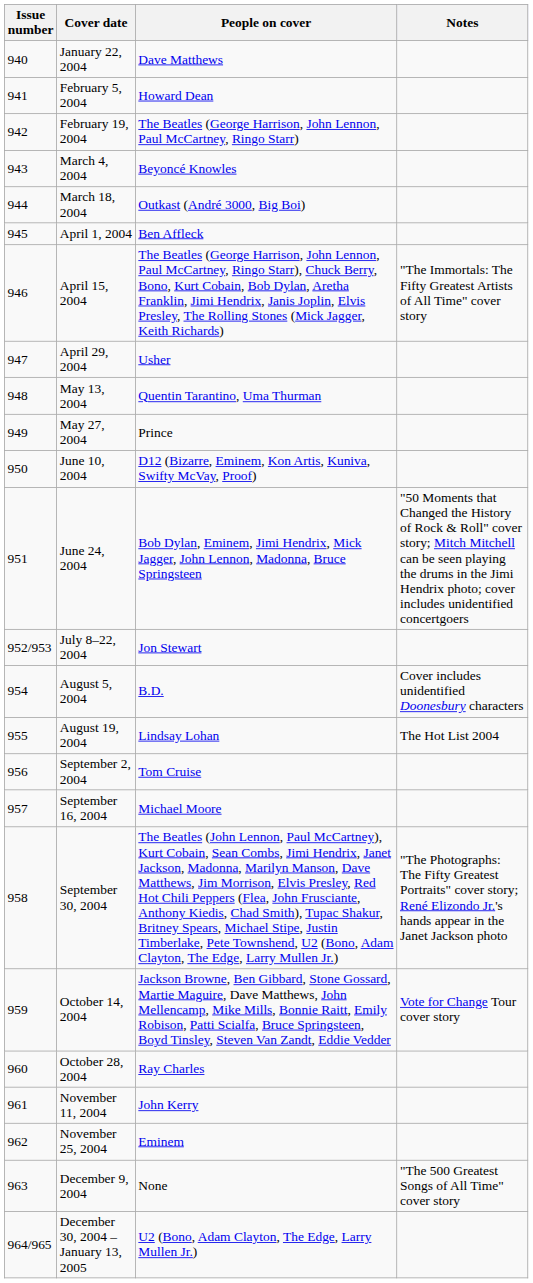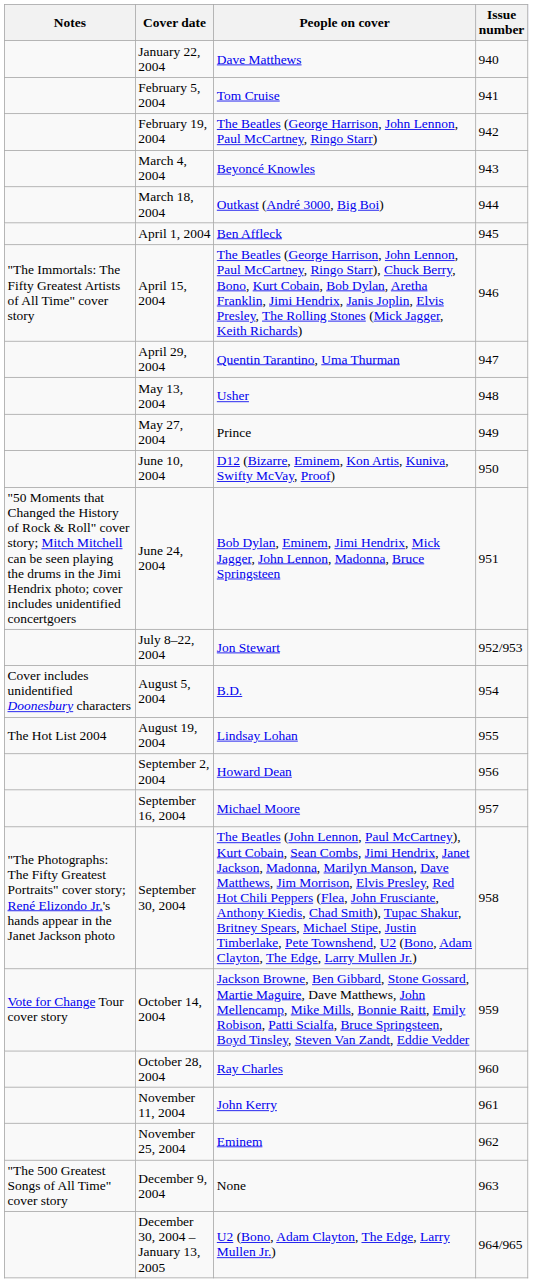 <table class="wikitable sortable" style="margin:auto;width:100%;">
 <tr style="background:#ccf;">
-<th style="width:10%;">Issue number</th>
+<th style="width:25%;">Notes</th>
 <th style="width:15%;">Cover date</th>
 <th style="width:50%;">People on cover</th>
-<th style="width:25%;">Notes</th>
+<th style="width:10%;">Issue number</th>
 </tr>
 <tr>
-<td>940</td>
+<td></td>
 <td>January 22, 2004</td>
 <td><a href='#'>Dave Matthews</a></td>
-<td></td>
+<td>940</td>
 </tr>
 <tr>
+<td></td>
+<td>February 5, 2004</td>
+<td><a href='#'>Tom Cruise</a></td>
 <td>941</td>
-<td>February 5, 2004</td>
-<td><a href='#'>Howard Dean</a></td>
-<td></td>
 </tr>
 <tr>
-<td>942</td>
+<td></td>
 <td>February 19, 2004</td>
 <td><a href='#'>The Beatles</a> (<a href='#'>George Harrison</a>, <a href='#'>John Lennon</a>, <a href='#'>Paul McCartney</a>, <a href='#'>Ringo Starr</a>)</td>
-<td></td>
+<td>942</td>
 </tr>
 <tr>
-<td>943</td>
+<td></td>
 <td>March 4, 2004</td>
 <td><a href='#'>Beyoncé Knowles</a></td>
-<td></td>
+<td>943</td>
 </tr>
 <tr>
-<td>944</td>
+<td></td>
 <td>March 18, 2004</td>
 <td><a href='#'>Outkast</a> (<a href='#'>André 3000</a>, <a href='#'>Big Boi</a>)</td>
-<td></td>
+<td>944</td>
 </tr>
 <tr>
-<td>945</td>
+<td></td>
 <td>April 1, 2004</td>
 <td><a href='#'>Ben Affleck</a></td>
-<td></td>
+<td>945</td>
 </tr>
 <tr>
-<td>946</td>
+<td>"The Immortals: The Fifty Greatest Artists of All Time" cover story</td>
 <td>April 15, 2004</td>
 <td><a href='#'>The Beatles</a> (<a href='#'>George Harrison</a>, <a href='#'>John Lennon</a>, <a href='#'>Paul McCartney</a>, <a href='#'>Ringo Starr</a>), <a href='#'>Chuck Berry</a>, <a href='#'>Bono</a>, <a href='#'>Kurt Cobain</a>, <a href='#'>Bob Dylan</a>, <a href='#'>Aretha Franklin</a>, <a href='#'>Jimi Hendrix</a>, <a href='#'>Janis Joplin</a>, <a href='#'>Elvis Presley</a>, <a href='#'>The Rolling Stones</a> (<a href='#'>Mick Jagger</a>, <a href='#'>Keith Richards</a>)</td>
-<td>"The Immortals: The Fifty Greatest Artists of All Time" cover story</td>
+<td>946</td>
 </tr>
 <tr>
+<td></td>
+<td>April 29, 2004</td>
+<td><a href='#'>Quentin Tarantino</a>, <a href='#'>Uma Thurman</a></td>
 <td>947</td>
-<td>April 29, 2004</td>
-<td><a href='#'>Usher</a></td>
-<td></td>
 </tr>
 <tr>
+<td></td>
+<td>May 13, 2004</td>
+<td><a href='#'>Usher</a></td>
 <td>948</td>
-<td>May 13, 2004</td>
-<td><a href='#'>Quentin Tarantino</a>, <a href='#'>Uma Thurman</a></td>
-<td></td>
 </tr>
 <tr>
-<td>949</td>
+<td></td>
 <td>May 27, 2004</td>
 <td>Prince</td>
-<td></td>
+<td>949</td>
 </tr>
 <tr>
-<td>950</td>
+<td></td>
 <td>June 10, 2004</td>
 <td><a href='#'>D12</a> (<a href='#'>Bizarre</a>, <a href='#'>Eminem</a>, <a href='#'>Kon Artis</a>, <a href='#'>Kuniva</a>, <a href='#'>Swifty McVay</a>, <a href='#'>Proof</a>)</td>
-<td></td>
+<td>950</td>
 </tr>
 <tr>
-<td>951</td>
+<td>"50 Moments that Changed the History of Rock & Roll" cover story; <a href='#'>Mitch Mitchell</a> can be seen playing the drums in the Jimi Hendrix photo; cover includes unidentified concertgoers</td>
 <td>June 24, 2004</td>
 <td><a href='#'>Bob Dylan</a>, <a href='#'>Eminem</a>, <a href='#'>Jimi Hendrix</a>, <a href='#'>Mick Jagger</a>, <a href='#'>John Lennon</a>, <a href='#'>Madonna</a>, <a href='#'>Bruce Springsteen</a></td>
-<td>"50 Moments that Changed the History of Rock & Roll" cover story; <a href='#'>Mitch Mitchell</a> can be seen playing the drums in the Jimi Hendrix photo; cover includes unidentified concertgoers</td>
+<td>951</td>
 </tr>
 <tr>
-<td>952/953</td>
+<td></td>
 <td>July 8–22, 2004</td>
 <td><a href='#'>Jon Stewart</a></td>
-<td></td>
+<td>952/953</td>
 </tr>
 <tr>
-<td>954</td>
+<td>Cover includes unidentified <em><a href='#'>Doonesbury</a></em> characters</td>
 <td>August 5, 2004</td>
 <td><a href='#'>B.D.</a></td>
-<td>Cover includes unidentified <em><a href='#'>Doonesbury</a></em> characters</td>
+<td>954</td>
 </tr>
 <tr>
-<td>955</td>
+<td>The Hot List 2004</td>
 <td>August 19, 2004</td>
 <td><a href='#'>Lindsay Lohan</a></td>
-<td>The Hot List 2004</td>
+<td>955</td>
 </tr>
 <tr>
+<td></td>
+<td>September 2, 2004</td>
+<td><a href='#'>Howard Dean</a></td>
 <td>956</td>
-<td>September 2, 2004</td>
-<td><a href='#'>Tom Cruise</a></td>
-<td></td>
 </tr>
 <tr>
-<td>957</td>
+<td></td>
 <td>September 16, 2004</td>
 <td><a href='#'>Michael Moore</a></td>
-<td></td>
+<td>957</td>
 </tr>
 <tr>
-<td>958</td>
+<td>"The Photographs: The Fifty Greatest Portraits" cover story; <a href='#'>René Elizondo Jr.</a>'s hands appear in the Janet Jackson photo</td>
 <td>September 30, 2004</td>
 <td><a href='#'>The Beatles</a> (<a href='#'>John Lennon</a>, <a href='#'>Paul McCartney</a>), <a href='#'>Kurt Cobain</a>, <a href='#'>Sean Combs</a>, <a href='#'>Jimi Hendrix</a>, <a href='#'>Janet Jackson</a>, <a href='#'>Madonna</a>, <a href='#'>Marilyn Manson</a>, <a href='#'>Dave Matthews</a>, <a href='#'>Jim Morrison</a>, <a href='#'>Elvis Presley</a>, <a href='#'>Red Hot Chili Peppers</a> (<a href='#'>Flea</a>, <a href='#'>John Frusciante</a>, <a href='#'>Anthony Kiedis</a>, <a href='#'>Chad Smith</a>), <a href='#'>Tupac Shakur</a>, <a href='#'>Britney Spears</a>, <a href='#'>Michael Stipe</a>, <a href='#'>Justin Timberlake</a>, <a href='#'>Pete Townshend</a>, <a href='#'>U2</a> (<a href='#'>Bono</a>, <a href='#'>Adam Clayton</a>, <a href='#'>The Edge</a>, <a href='#'>Larry Mullen Jr.</a>)</td>
-<td>"The Photographs: The Fifty Greatest Portraits" cover story; <a href='#'>René Elizondo Jr.</a>'s hands appear in the Janet Jackson photo</td>
+<td>958</td>
 </tr>
 <tr>
-<td>959</td>
+<td><a href='#'>Vote for Change</a> Tour cover story</td>
 <td>October 14, 2004</td>
 <td><a href='#'>Jackson Browne</a>, <a href='#'>Ben Gibbard</a>, <a href='#'>Stone Gossard</a>, <a href='#'>Martie Maguire</a>, Dave Matthews, <a href='#'>John Mellencamp</a>, <a href='#'>Mike Mills</a>, <a href='#'>Bonnie Raitt</a>, <a href='#'>Emily Robison</a>, <a href='#'>Patti Scialfa</a>, <a href='#'>Bruce Springsteen</a>, <a href='#'>Boyd Tinsley</a>, <a href='#'>Steven Van Zandt</a>, <a href='#'>Eddie Vedder</a></td>
-<td><a href='#'>Vote for Change</a> Tour cover story</td>
+<td>959</td>
 </tr>
 <tr>
-<td>960</td>
+<td></td>
 <td>October 28, 2004</td>
 <td><a href='#'>Ray Charles</a></td>
-<td></td>
+<td>960</td>
 </tr>
 <tr>
-<td>961</td>
+<td></td>
 <td>November 11, 2004</td>
 <td><a href='#'>John Kerry</a></td>
-<td></td>
+<td>961</td>
 </tr>
 <tr>
-<td>962</td>
+<td></td>
 <td>November 25, 2004</td>
 <td><a href='#'>Eminem</a></td>
-<td></td>
+<td>962</td>
 </tr>
 <tr>
-<td>963</td>
+<td>"The 500 Greatest Songs of All Time" cover story</td>
 <td>December 9, 2004</td>
 <td>None</td>
-<td>"The 500 Greatest Songs of All Time" cover story</td>
+<td>963</td>
 </tr>
 <tr>
-<td>964/965</td>
+<td></td>
 <td>December 30, 2004 – January 13, 2005</td>
 <td><a href='#'>U2</a> (<a href='#'>Bono</a>, <a href='#'>Adam Clayton</a>, <a href='#'>The Edge</a>, <a href='#'>Larry Mullen Jr.</a>)</td>
-<td></td>
+<td>964/965</td>
 </tr>
 </table>
